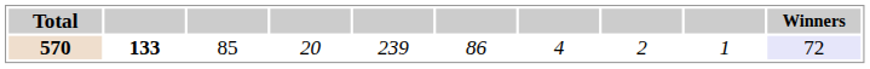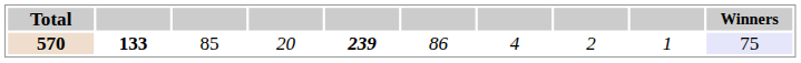 <table style="border: 1px solid #999; background-color:#FFFFFF; line-height:16px; text-align:center">
 <tr>
 <th width="70" style="background-color: #ccc;">Total</th>
 <th width="60" style="background-color: #ccc;"><small></small></th>
 <th width="60" style="background-color: #ccc;"><small></small></th>
 <th width="60" style="background-color: #ccc;"><small><em></em></small></th>
 <th width="60" style="background-color: #ccc;"><small><em></em></small></th>
 <th width="60" style="background-color: #ccc;"><small><em></em></small></th>
 <th width="60" style="background-color: #ccc;"><small><em></em></small></th>
 <th width="60" style="background-color: #ccc;"><small><em></em></small></th>
 <th width="60" style="background-color: #ccc;"><small><em></em></small></th>
 <th width="70" style="background-color: #ccc;"><small>Winners</small></th>
 </tr>
 <tr>
 <td bgcolor="#EFDECD"><strong>570</strong></td>
 <td><strong>133</strong></td>
 <td>85</td>
 <td><em>20</em></td>
-<td><em>239</em></td>
+<td><strong><em>239</em></strong></td>
 <td><em>86</em></td>
 <td><em>4</em></td>
 <td><em>2</em></td>
 <td><em>1</em></td>
-<td bgcolor="#E6E6FA">72</td>
+<td bgcolor="#E6E6FA">75</td>
 </tr>
 </table>
